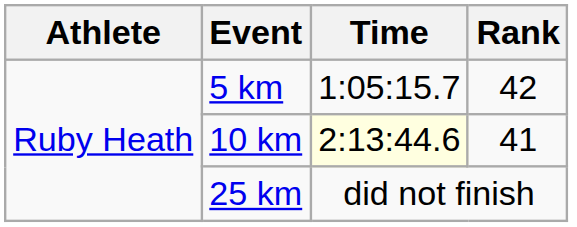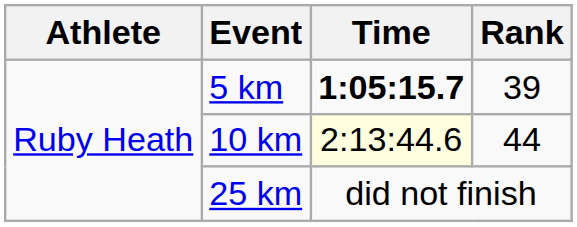 <table class=wikitable style="font-size:90%;">
 <tr>
 <th>Athlete</th>
 <th>Event</th>
 <th>Time</th>
 <th>Rank</th>
 </tr>
 <tr style="text-align:center">
 <td style="text-align:left"rowspan=3><a href='#'>Ruby Heath</a></td>
 <td style="text-align:left"><a href='#'>5 km</a></td>
-<td>1:05:15.7</td>
-<td>42</td>
+<td><strong>1:05:15.7</strong></td>
+<td>39</td>
 </tr>
 <tr style="text-align:center">
 <td style="text-align:left"><a href='#'>10 km</a></td>
 <td style="background: lightyellow;">2:13:44.6</td>
-<td>41</td>
+<td>44</td>
 </tr>
 <tr style="text-align:center">
 <td style="text-align:left"><a href='#'>25 km</a></td>
 <td colspan=2>did not finish</td>
 </tr>
 </table>
